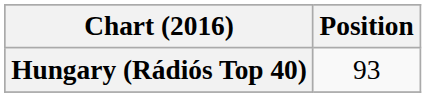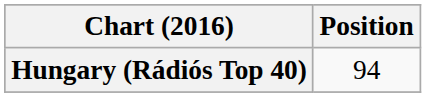 <table class="wikitable plainrowheaders" style="text-align:center">
 <tr>
 <th scope="col">Chart (2016)</th>
 <th scope="col">Position</th>
 </tr>
 <tr>
 <th scope="row">Hungary (Rádiós Top 40)</th>
-<td>93</td>
+<td>94</td>
 </tr>
 </table>
